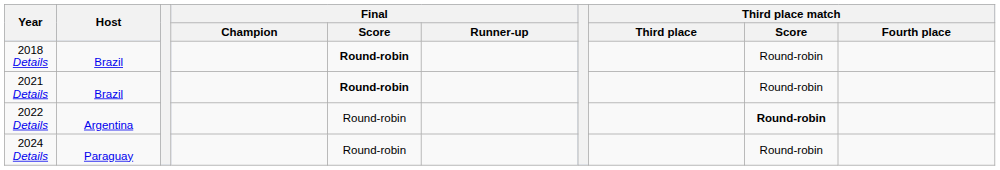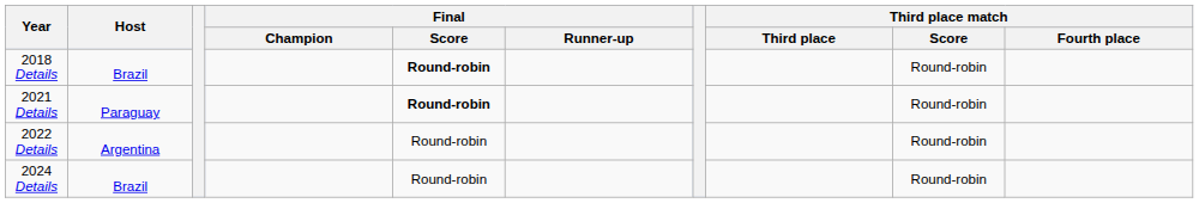 <table class="wikitable" style="font-size:90%; width: 98%; text-align: center;">
 <tr bgcolor=#C1D8FF>
 <th rowspan=2 width=5%>Year</th>
 <th rowspan=2 width=10%>Host</th>
 <th width=1% rowspan=6 bgcolor=ffffff></th>
 <th colspan=3>Final</th>
 <th width=1% rowspan=6 bgcolor=ffffff></th>
 <th colspan=3>Third place match</th>
 </tr>
 <tr bgcolor=#EFEFEF>
 <th width=15%>Champion</th>
 <th width=9%>Score</th>
 <th width=15%>Runner-up</th>
 <th width=15%>Third place</th>
 <th width=9%>Score</th>
 <th width=15%>Fourth place</th>
 </tr>
 <tr>
 <td>2018<br><em><a href='#'>Details</a></em></td>
 <td><br><a href='#'>Brazil</a></td>
 <td><strong></strong></td>
 <td><strong>Round-robin</strong></td>
 <td></td>
 <td></td>
 <td>Round-robin</td>
 <td></td>
 </tr>
 <tr>
 <td>2021<br><em><a href='#'>Details</a></em></td>
-<td><br><a href='#'>Brazil</a></td>
+<td><br><a href='#'>Paraguay</a></td>
 <td><strong></strong></td>
 <td><strong>Round-robin</strong></td>
 <td></td>
 <td></td>
 <td>Round-robin</td>
 <td></td>
 </tr>
 <tr>
 <td>2022<br><em><a href='#'>Details</a></em></td>
 <td><br><a href='#'>Argentina</a></td>
 <td><strong></strong></td>
 <td>Round-robin</td>
 <td></td>
 <td></td>
-<td><strong>Round-robin</strong></td>
+<td>Round-robin</td>
 <td></td>
 </tr>
 <tr>
 <td>2024<br><em><a href='#'>Details</a></em></td>
-<td><br><a href='#'>Paraguay</a></td>
+<td><br><a href='#'>Brazil</a></td>
 <td><strong></strong></td>
 <td>Round-robin</td>
 <td></td>
 <td></td>
 <td>Round-robin</td>
 <td></td>
 </tr>
 </table>
